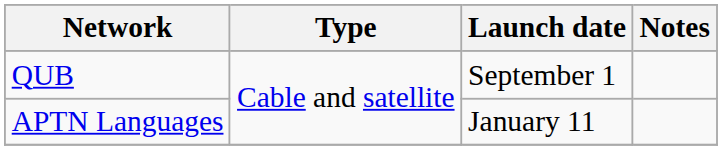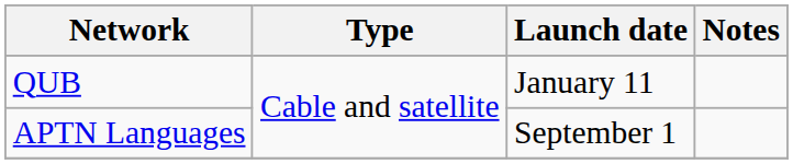 <table class="wikitable">
 <tr>
 <th>Network</th>
 <th>Type</th>
 <th>Launch date</th>
 <th>Notes</th>
 </tr>
 <tr>
 <td><a href='#'>QUB</a></td>
 <td rowspan=2><a href='#'>Cable</a> and <a href='#'>satellite</a></td>
-<td>September 1</td>
+<td>January 11</td>
 <td></td>
 </tr>
 <tr>
 <td><a href='#'>APTN Languages</a></td>
-<td>January 11</td>
+<td>September 1</td>
 <td></td>
 </tr>
 <tr>
 </tr>
 </table>
